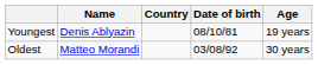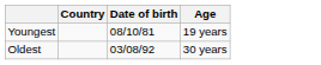 <table class="wikitable">
 <tr>
 <th></th>
-<th>Name</th>
 <th>Country</th>
 <th>Date of birth</th>
 <th>Age</th>
 </tr>
 <tr>
 <td>Youngest</td>
-<td><a href='#'>Denis Ablyazin</a></td>
 <td></td>
 <td>08/10/81</td>
 <td>19 years</td>
 </tr>
 <tr>
 <td>Oldest</td>
-<td><a href='#'>Matteo Morandi</a></td>
 <td></td>
 <td>03/08/92</td>
 <td>30 years</td>
 </tr>
 </table>
